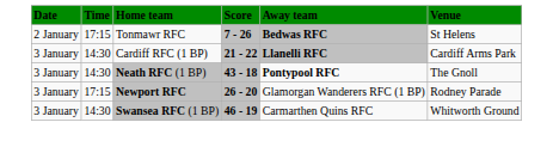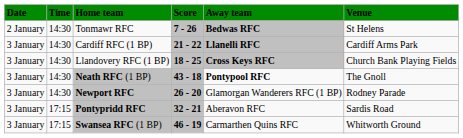 <table class="wikitable" style="margin:0.5em auto; font-size:95%">
 <tr bgcolor="#008B00">
 <td><strong>Date</strong></td>
 <td><strong>Time</strong></td>
 <td><strong>Home team</strong></td>
 <td><strong>Score</strong></td>
 <td><strong>Away team</strong></td>
 <td><strong>Venue</strong></td>
 </tr>
 <tr>
 <td>2 January</td>
-<td>17:15</td>
+<td>14:30</td>
 <td>Tonmawr RFC</td>
 <td bgcolor="silver"><strong>7 - 26</strong></td>
 <td bgcolor="silver"><strong>Bedwas RFC</strong></td>
 <td>St Helens</td>
 </tr>
 <tr>
 <td>3 January</td>
 <td>14:30</td>
 <td>Cardiff RFC (1 BP)</td>
 <td bgcolor="silver"><strong>21 - 22</strong></td>
 <td bgcolor="silver"><strong>Llanelli RFC</strong></td>
 <td>Cardiff Arms Park</td>
 </tr>
 <tr>
 <td>3 January</td>
 <td>14:30</td>
+<td>Llandovery RFC (1 BP)</td>
+<td bgcolor="silver"><strong>18 - 25</strong></td>
+<td bgcolor="silver"><strong>Cross Keys RFC</strong></td>
+<td>Church Bank Playing Fields</td>
+</tr>
+<tr>
+<td>3 January</td>
+<td>14:30</td>
 <td bgcolor="silver"><strong>Neath RFC</strong> (1 BP)</td>
 <td bgcolor="silver"><strong>43 - 18</strong></td>
 <td><strong>Pontypool RFC</strong></td>
 <td>The Gnoll</td>
 </tr>
 <tr>
 <td>3 January</td>
-<td>17:15</td>
+<td>14:30</td>
 <td bgcolor="silver"><strong>Newport RFC</strong></td>
 <td bgcolor="silver"><strong>26 - 20</strong></td>
 <td>Glamorgan Wanderers RFC (1 BP)</td>
 <td>Rodney Parade</td>
 </tr>
 <tr>
 <td>3 January</td>
-<td>14:30</td>
+<td>17:15</td>
+<td bgcolor="silver"><strong>Pontypridd RFC</strong></td>
+<td bgcolor="silver"><strong>32 - 21</strong></td>
+<td>Aberavon RFC</td>
+<td>Sardis Road</td>
+</tr>
+<tr>
+<td>3 January</td>
+<td>17:15</td>
 <td bgcolor="silver"><strong>Swansea RFC</strong> (1 BP)</td>
 <td bgcolor="silver"><strong>46 - 19</strong></td>
 <td>Carmarthen Quins RFC</td>
 <td>Whitworth Ground</td>
 </tr>
 </table>
